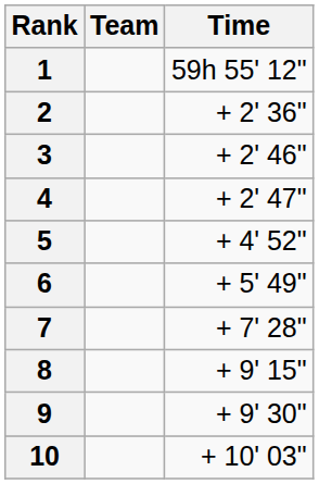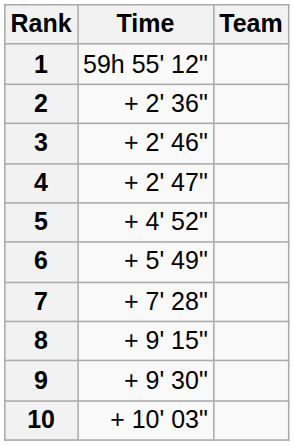 <table class="wikitable">
 <tr>
 <th scope="col">Rank</th>
+<th scope="col">Time</th>
 <th scope="col">Team</th>
-<th scope="col">Time</th>
 </tr>
 <tr>
 <th scope="row">1</th>
+<td align="right">59h 55' 12"</td>
 <td> </td>
-<td align="right">59h 55' 12"</td>
 </tr>
 <tr>
 <th scope="row">2</th>
+<td align="right">+ 2' 36"</td>
 <td> </td>
-<td align="right">+ 2' 36"</td>
 </tr>
 <tr>
 <th scope="row">3</th>
+<td align="right">+ 2' 46"</td>
 <td> </td>
-<td align="right">+ 2' 46"</td>
 </tr>
 <tr>
 <th scope="row">4</th>
+<td align="right">+ 2' 47"</td>
 <td> </td>
-<td align="right">+ 2' 47"</td>
 </tr>
 <tr>
 <th scope="row">5</th>
+<td align="right">+ 4' 52"</td>
 <td> </td>
-<td align="right">+ 4' 52"</td>
 </tr>
 <tr>
 <th scope="row">6</th>
+<td align="right">+ 5' 49"</td>
 <td> </td>
-<td align="right">+ 5' 49"</td>
 </tr>
 <tr>
 <th scope="row">7</th>
+<td align="right">+ 7' 28"</td>
 <td> </td>
-<td align="right">+ 7' 28"</td>
 </tr>
 <tr>
 <th scope="row">8</th>
+<td align="right">+ 9' 15"</td>
 <td> </td>
-<td align="right">+ 9' 15"</td>
 </tr>
 <tr>
 <th scope="row">9</th>
+<td align="right">+ 9' 30"</td>
 <td> </td>
-<td align="right">+ 9' 30"</td>
 </tr>
 <tr>
 <th scope="row">10</th>
+<td align="right">+ 10' 03"</td>
 <td> </td>
-<td align="right">+ 10' 03"</td>
 </tr>
 </table>
